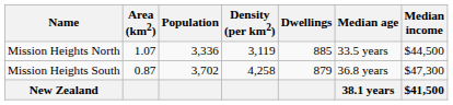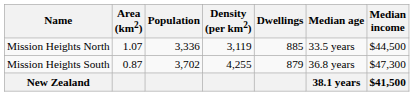 <table class="wikitable">
 <tr>
 <th>Name</th>
 <th>Area<br>(km<sup>2</sup>)</th>
 <th>Population</th>
 <th>Density<br>(per km<sup>2</sup>)</th>
 <th>Dwellings</th>
 <th>Median age</th>
 <th>Median<br>income</th>
 </tr>
 <tr>
 <td>Mission Heights North</td>
 <td style="text-align:right;">1.07</td>
 <td style="text-align:right;">3,336</td>
 <td style="text-align:right;">3,119</td>
 <td style="text-align:right;">885</td>
 <td>33.5 years</td>
 <td>$44,500</td>
 </tr>
 <tr>
 <td>Mission Heights South</td>
 <td style="text-align:right;">0.87</td>
 <td style="text-align:right;">3,702</td>
-<td style="text-align:right;">4,258</td>
+<td style="text-align:right;">4,255</td>
 <td style="text-align:right;">879</td>
 <td>36.8 years</td>
 <td>$47,300</td>
 </tr>
 <tr>
 <th>New Zealand</th>
 <th></th>
 <th></th>
 <th></th>
 <th></th>
 <th>38.1 years</th>
 <th style="text-align:left;">$41,500</th>
 </tr>
 </table>
